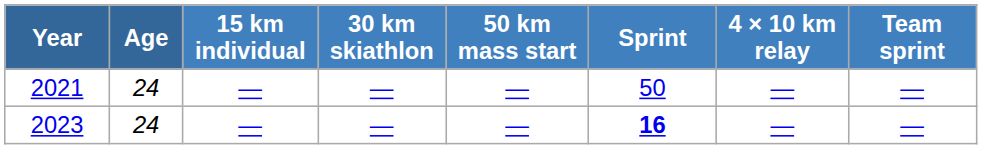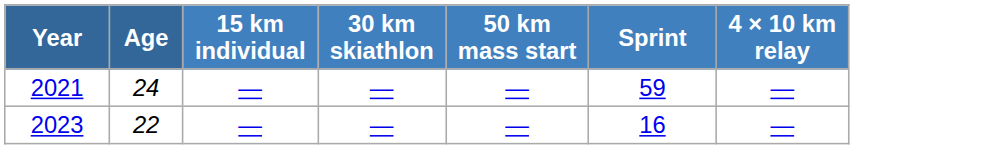 <table class="wikitable" style="font-size:95%; text-align:center; border:grey solid 1px; border-collapse:collapse; background:#ffffff;">
 <tr>
 <th style="background-color:#369; color:white; width:60px;"> Year </th>
 <th style="background-color:#369; color:white; width:40px;"> Age </th>
 <th style="background-color:#4180be; color:white; width:75px;"> 15 km <br> individual </th>
 <th style="background-color:#4180be; color:white; width:75px;"> 30 km <br> skiathlon </th>
 <th style="background-color:#4180be; color:white; width:75px;"> 50 km <br> mass start </th>
 <th style="background-color:#4180be; color:white; width:75px;"> Sprint </th>
 <th style="background-color:#4180be; color:white; width:75px;"> 4 × 10 km <br> relay </th>
-<th style="background-color:#4180be; color:white; width:75px;"> Team <br> sprint </th>
 </tr>
 <tr>
 <td><a href='#'>2021</a></td>
 <td><em>24</em></td>
 <td><a href='#'>—</a></td>
 <td><a href='#'>—</a></td>
 <td><a href='#'>—</a></td>
-<td><a href='#'>50</a></td>
-<td><a href='#'>—</a></td>
+<td><a href='#'>59</a></td>
 <td><a href='#'>—</a></td>
 </tr>
 <tr>
 <td><a href='#'>2023</a></td>
-<td><em>24</em></td>
+<td><em>22</em></td>
 <td><a href='#'>—</a></td>
 <td><a href='#'>—</a></td>
 <td><a href='#'>—</a></td>
-<td><strong><a href='#'>16</a></strong></td>
-<td><a href='#'>—</a></td>
+<td><a href='#'>16</a></td>
 <td><a href='#'>—</a></td>
 </tr>
 </table>
